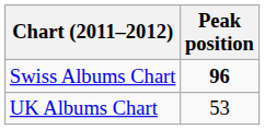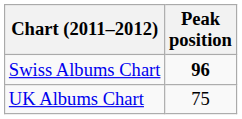 <table class="wikitable">
 <tr>
 <th>Chart (2011–2012)</th>
 <th>Peak<br>position</th>
 </tr>
 <tr>
 <td><a href='#'>Swiss Albums Chart</a></td>
 <td align="center"><strong>96</strong></td>
 </tr>
 <tr>
 <td><a href='#'>UK Albums Chart</a></td>
-<td align="center">53</td>
+<td align="center">75</td>
 </tr>
 </table>
